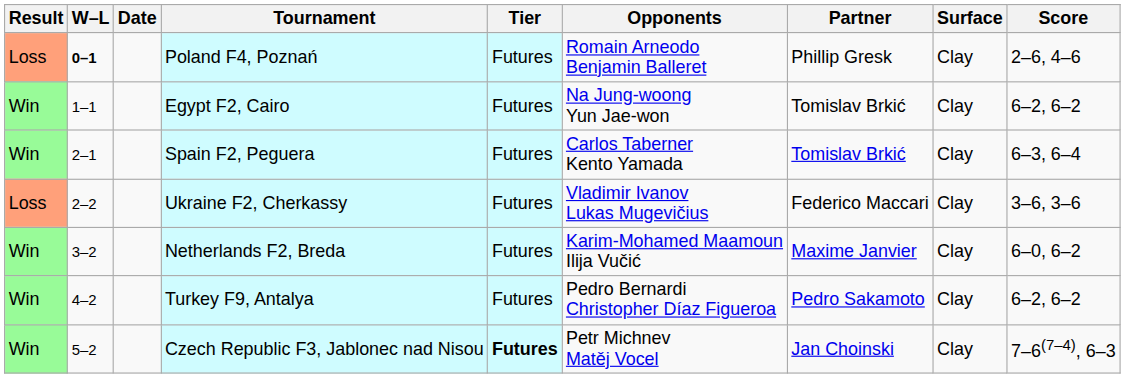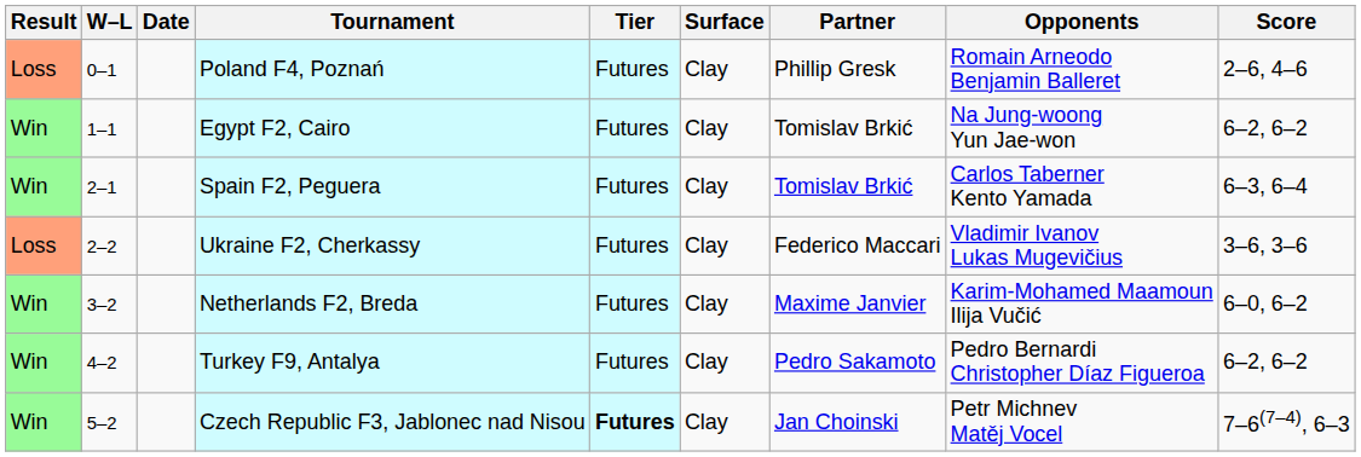 <table class="sortable wikitable">
 <tr>
 <th>Result</th>
 <th class="unsortable">W–L</th>
 <th>Date</th>
 <th>Tournament</th>
 <th>Tier</th>
+<th>Surface</th>
+<th>Partner</th>
 <th>Opponents</th>
-<th>Partner</th>
-<th>Surface</th>
 <th class="unsortable">Score</th>
 </tr>
 <tr>
 <td bgcolor=FFA07A>Loss</td>
-<td><strong><small>0–1</small></strong></td>
+<td><small>0–1</small></td>
 <td></td>
 <td style="background:#cffcff;">Poland F4, Poznań</td>
 <td style="background:#cffcff;">Futures</td>
+<td>Clay</td>
+<td> Phillip Gresk</td>
 <td> <a href='#'>Romain Arneodo</a><br> <a href='#'>Benjamin Balleret</a></td>
-<td> Phillip Gresk</td>
-<td>Clay</td>
 <td>2–6, 4–6</td>
 </tr>
 <tr>
 <td bgcolor=98FB98>Win</td>
 <td><small>1–1</small></td>
 <td></td>
 <td style="background:#cffcff;">Egypt F2, Cairo</td>
 <td style="background:#cffcff;">Futures</td>
+<td>Clay</td>
+<td> Tomislav Brkić</td>
 <td> <a href='#'>Na Jung-woong</a><br> Yun Jae-won</td>
-<td> Tomislav Brkić</td>
-<td>Clay</td>
 <td>6–2, 6–2</td>
 </tr>
 <tr>
 <td bgcolor=98FB98>Win</td>
 <td><small>2–1</small></td>
 <td></td>
 <td style="background:#cffcff;">Spain F2, Peguera</td>
 <td style="background:#cffcff;">Futures</td>
+<td>Clay</td>
+<td> <a href='#'>Tomislav Brkić</a></td>
 <td> <a href='#'>Carlos Taberner</a><br> Kento Yamada</td>
-<td> <a href='#'>Tomislav Brkić</a></td>
-<td>Clay</td>
 <td>6–3, 6–4</td>
 </tr>
 <tr>
 <td bgcolor=FFA07A>Loss</td>
 <td><small>2–2</small></td>
 <td></td>
 <td style="background:#cffcff;">Ukraine F2, Cherkassy</td>
 <td style="background:#cffcff;">Futures</td>
+<td>Clay</td>
+<td> Federico Maccari</td>
 <td> <a href='#'>Vladimir Ivanov</a><br> <a href='#'>Lukas Mugevičius</a></td>
-<td> Federico Maccari</td>
-<td>Clay</td>
 <td>3–6, 3–6</td>
 </tr>
 <tr>
 <td bgcolor=98FB98>Win</td>
 <td><small>3–2</small></td>
 <td></td>
 <td style="background:#cffcff;">Netherlands F2, Breda</td>
 <td style="background:#cffcff;">Futures</td>
+<td>Clay</td>
+<td> <a href='#'>Maxime Janvier</a></td>
 <td> <a href='#'>Karim-Mohamed Maamoun</a><br> Ilija Vučić</td>
-<td> <a href='#'>Maxime Janvier</a></td>
-<td>Clay</td>
 <td>6–0, 6–2</td>
 </tr>
 <tr>
 <td bgcolor=98FB98>Win</td>
 <td><small>4–2</small></td>
 <td></td>
 <td style="background:#cffcff;">Turkey F9, Antalya</td>
 <td style="background:#cffcff;">Futures</td>
+<td>Clay</td>
+<td> <a href='#'>Pedro Sakamoto</a></td>
 <td> Pedro Bernardi<br> <a href='#'>Christopher Díaz Figueroa</a></td>
-<td> <a href='#'>Pedro Sakamoto</a></td>
-<td>Clay</td>
 <td>6–2, 6–2</td>
 </tr>
 <tr>
 <td bgcolor=98FB98>Win</td>
 <td><small>5–2</small></td>
 <td></td>
 <td style="background:#cffcff;">Czech Republic F3, Jablonec nad Nisou</td>
 <td style="background:#cffcff;"><strong>Futures</strong></td>
+<td>Clay</td>
+<td> <a href='#'>Jan Choinski</a></td>
 <td> Petr Michnev<br> <a href='#'>Matěj Vocel</a></td>
-<td> <a href='#'>Jan Choinski</a></td>
-<td>Clay</td>
 <td>7–6<sup>(7–4)</sup>, 6–3</td>
 </tr>
 </table>
